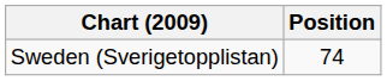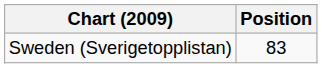 <table class="wikitable">
 <tr>
 <th>Chart (2009)</th>
 <th>Position</th>
 </tr>
 <tr>
 <td>Sweden (Sverigetopplistan)</td>
-<td align="center">74</td>
+<td align="center">83</td>
 </tr>
 </table>
